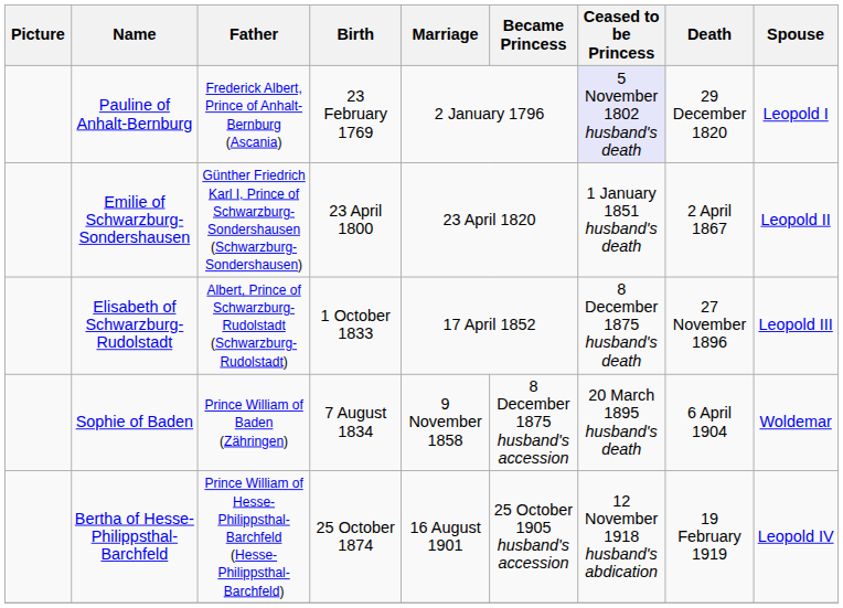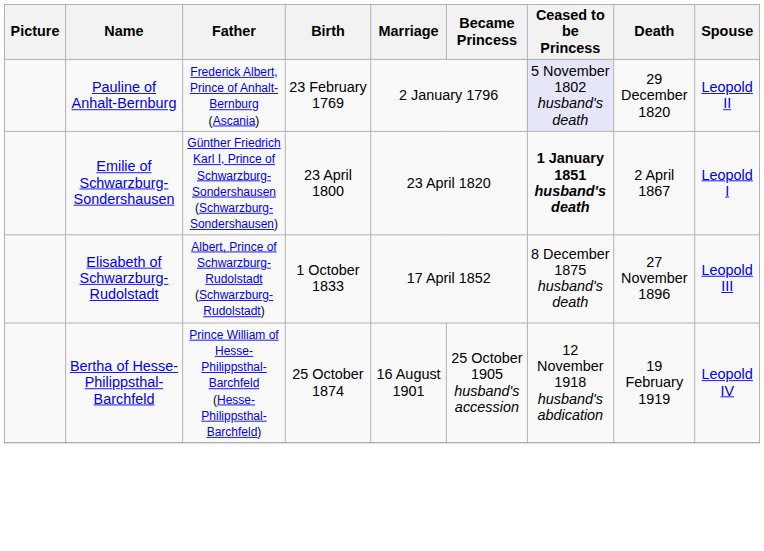 <table width=95% class="wikitable">
 <tr>
 <th width = "6%">Picture</th>
 <th width = "10%">Name</th>
 <th width = "9%">Father</th>
 <th width = "10%">Birth</th>
 <th width = "9%">Marriage</th>
 <th width = "9%">Became Princess</th>
 <th width = "9%">Ceased to be Princess</th>
 <th width = "9%">Death</th>
 <th width = "6%">Spouse</th>
 </tr>
 <tr>
 <td align="center"></td>
 <td align="center"><a href='#'>Pauline of Anhalt-Bernburg</a></td>
 <td align="center"><small><a href='#'>Frederick Albert, Prince of Anhalt-Bernburg</a><br>(<a href='#'>Ascania</a>)</small></td>
 <td align="center">23 February 1769</td>
 <td align="center" colspan="2">2 January 1796</td>
 <td align="center" style="background: lavender;">5 November 1802<br><em>husband's death</em></td>
 <td align="center">29 December 1820</td>
-<td align="center"><a href='#'>Leopold I</a></td>
+<td align="center"><a href='#'>Leopold II</a></td>
 </tr>
 <tr>
 <td align="center"></td>
 <td align="center"><a href='#'>Emilie of Schwarzburg-Sondershausen</a></td>
 <td align="center"><small><a href='#'>Günther Friedrich Karl I, Prince of Schwarzburg-Sondershausen</a><br>(<a href='#'>Schwarzburg-Sondershausen</a>)</small></td>
 <td align="center">23 April 1800</td>
 <td align="center" colspan="2">23 April 1820</td>
-<td align="center">1 January 1851<br><em>husband's death</em></td>
+<td align="center"><strong>1 January 1851<br><em>husband's death</em></strong></td>
 <td align="center">2 April 1867</td>
-<td align="center"><a href='#'>Leopold II</a></td>
+<td align="center"><a href='#'>Leopold I</a></td>
 </tr>
 <tr>
 <td align="center"></td>
 <td align="center"><a href='#'>Elisabeth of Schwarzburg-Rudolstadt</a></td>
 <td align="center"><small><a href='#'>Albert, Prince of Schwarzburg-Rudolstadt</a><br>(<a href='#'>Schwarzburg-Rudolstadt</a>)</small></td>
 <td align="center">1 October 1833</td>
 <td align="center" colspan="2">17 April 1852</td>
 <td align="center">8 December 1875<br><em>husband's death</em></td>
 <td align="center">27 November 1896</td>
 <td align="center"><a href='#'>Leopold III</a></td>
-</tr>
-<tr>
-<td align="center"></td>
-<td align="center"><a href='#'>Sophie of Baden</a></td>
-<td align="center"><small><a href='#'>Prince William of Baden</a><br>(<a href='#'>Zähringen</a>)</small></td>
-<td align="center">7 August 1834</td>
-<td align="center">9 November 1858</td>
-<td align="center">8 December 1875<br><em>husband's accession</em></td>
-<td align="center">20 March 1895<br><em>husband's death</em></td>
-<td align="center">6 April 1904</td>
-<td align="center"><a href='#'>Woldemar</a></td>
 </tr>
 <tr>
 <td align="center"></td>
 <td align="center"><a href='#'>Bertha of Hesse-Philippsthal-Barchfeld</a></td>
 <td align="center"><small><a href='#'>Prince William of Hesse-Philippsthal-Barchfeld</a><br>(<a href='#'>Hesse-Philippsthal-Barchfeld</a>)</small></td>
 <td align="center">25 October 1874</td>
 <td align="center">16 August 1901</td>
 <td align="center">25 October 1905<br><em>husband's accession</em></td>
 <td align="center">12 November 1918<br><em>husband's abdication</em></td>
 <td align="center">19 February 1919</td>
 <td align="center"><a href='#'>Leopold IV</a></td>
 </tr>
 <tr>
 </tr>
 </table>
